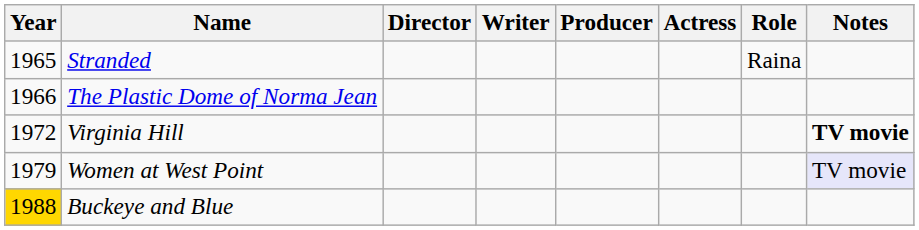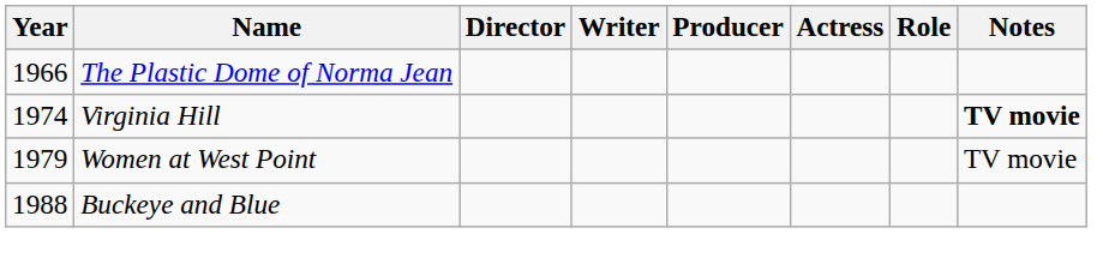 <table class="wikitable sortable">
 <tr>
 <th>Year</th>
 <th>Name</th>
 <th>Director</th>
 <th>Writer</th>
 <th>Producer</th>
 <th>Actress</th>
 <th>Role</th>
 <th>Notes</th>
 </tr>
 <tr>
-<td>1965</td>
-<td><em><a href='#'>Stranded</a></em></td>
-<td></td>
-<td></td>
-<td></td>
-<td></td>
-<td>Raina</td>
-<td></td>
-</tr>
-<tr>
 <td>1966</td>
 <td><em><a href='#'>The Plastic Dome of Norma Jean</a></em></td>
 <td></td>
 <td></td>
 <td></td>
 <td></td>
 <td></td>
 <td></td>
 </tr>
 <tr>
-<td>1972</td>
+<td>1974</td>
 <td><em>Virginia Hill</em></td>
 <td></td>
 <td></td>
 <td></td>
 <td></td>
 <td></td>
 <td><strong>TV movie</strong></td>
 </tr>
 <tr>
 <td>1979</td>
 <td><em>Women at West Point</em></td>
 <td></td>
 <td></td>
 <td></td>
 <td></td>
 <td></td>
-<td style="background: lavender;">TV movie</td>
+<td>TV movie</td>
 </tr>
 <tr>
-<td style="background: gold;">1988</td>
+<td>1988</td>
 <td><em>Buckeye and Blue</em></td>
 <td></td>
 <td></td>
 <td></td>
 <td></td>
 <td></td>
 <td></td>
 </tr>
 </table>
